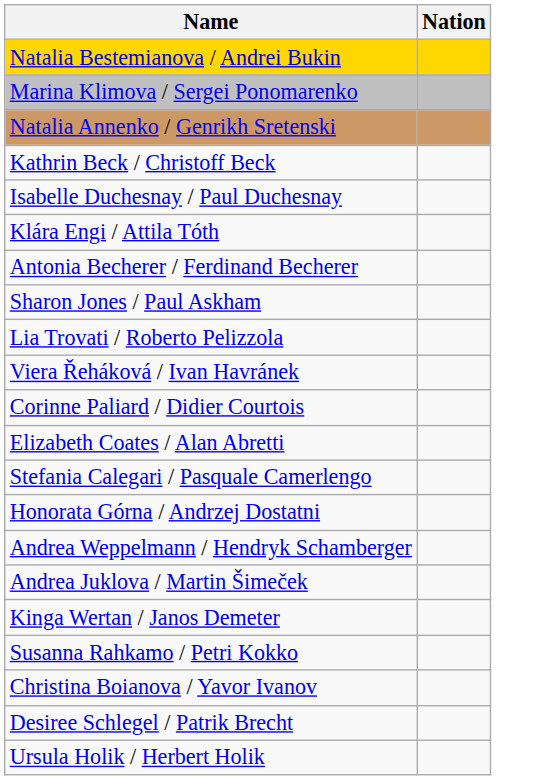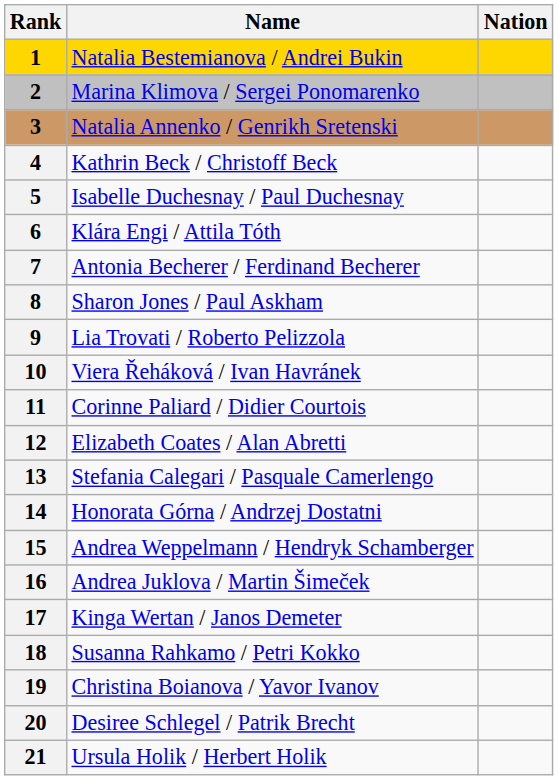 <table class="wikitable">
 <tr>
+<th>Rank</th>
 <th>Name</th>
 <th>Nation</th>
 </tr>
 <tr bgcolor="gold">
+<td align="center"><strong>1</strong></td>
 <td><a href='#'>Natalia Bestemianova</a> / <a href='#'>Andrei Bukin</a></td>
 <td></td>
 </tr>
 <tr bgcolor="silver">
+<td align="center"><strong>2</strong></td>
 <td><a href='#'>Marina Klimova</a> / <a href='#'>Sergei Ponomarenko</a></td>
 <td></td>
 </tr>
 <tr bgcolor="cc9966">
+<td align="center"><strong>3</strong></td>
 <td><a href='#'>Natalia Annenko</a> / <a href='#'>Genrikh Sretenski</a></td>
 <td></td>
 </tr>
 <tr>
+<th>4</th>
 <td><a href='#'>Kathrin Beck</a> / <a href='#'>Christoff Beck</a></td>
 <td></td>
 </tr>
 <tr>
+<th>5</th>
 <td><a href='#'>Isabelle Duchesnay</a> / <a href='#'>Paul Duchesnay</a></td>
 <td></td>
 </tr>
 <tr>
+<th>6</th>
 <td><a href='#'>Klára Engi</a> / <a href='#'>Attila Tóth</a></td>
 <td></td>
 </tr>
 <tr>
+<th>7</th>
 <td><a href='#'>Antonia Becherer</a> / <a href='#'>Ferdinand Becherer</a></td>
 <td></td>
 </tr>
 <tr>
+<th>8</th>
 <td><a href='#'>Sharon Jones</a> / <a href='#'>Paul Askham</a></td>
 <td></td>
 </tr>
 <tr>
+<th>9</th>
 <td><a href='#'>Lia Trovati</a> / <a href='#'>Roberto Pelizzola</a></td>
 <td></td>
 </tr>
 <tr>
+<th>10</th>
 <td><a href='#'>Viera Řeháková</a> / <a href='#'>Ivan Havránek</a></td>
 <td></td>
 </tr>
 <tr>
+<th>11</th>
 <td><a href='#'>Corinne Paliard</a> / <a href='#'>Didier Courtois</a></td>
 <td></td>
 </tr>
 <tr>
+<th>12</th>
 <td><a href='#'>Elizabeth Coates</a> / <a href='#'>Alan Abretti</a></td>
 <td></td>
 </tr>
 <tr>
+<th>13</th>
 <td><a href='#'>Stefania Calegari</a> / <a href='#'>Pasquale Camerlengo</a></td>
 <td></td>
 </tr>
 <tr>
+<th>14</th>
 <td><a href='#'>Honorata Górna</a> / <a href='#'>Andrzej Dostatni</a></td>
 <td></td>
 </tr>
 <tr>
+<th>15</th>
 <td><a href='#'>Andrea Weppelmann</a> / <a href='#'>Hendryk Schamberger</a></td>
 <td></td>
 </tr>
 <tr>
+<th>16</th>
 <td><a href='#'>Andrea Juklova</a> / <a href='#'>Martin Šimeček</a></td>
 <td></td>
 </tr>
 <tr>
+<th>17</th>
 <td><a href='#'>Kinga Wertan</a> / <a href='#'>Janos Demeter</a></td>
 <td></td>
 </tr>
 <tr>
+<th>18</th>
 <td><a href='#'>Susanna Rahkamo</a> / <a href='#'>Petri Kokko</a></td>
 <td></td>
 </tr>
 <tr>
+<th>19</th>
 <td><a href='#'>Christina Boianova</a> / <a href='#'>Yavor Ivanov</a></td>
 <td></td>
 </tr>
 <tr>
+<th>20</th>
 <td><a href='#'>Desiree Schlegel</a> / <a href='#'>Patrik Brecht</a></td>
 <td></td>
 </tr>
 <tr>
+<th>21</th>
 <td><a href='#'>Ursula Holik</a> / <a href='#'>Herbert Holik</a></td>
 <td></td>
 </tr>
 </table>
